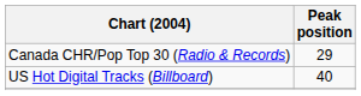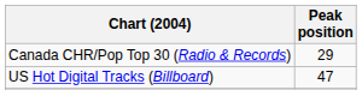 <table class="wikitable">
 <tr>
 <th>Chart (2004)</th>
 <th>Peak <br> position</th>
 </tr>
 <tr>
 <td>Canada CHR/Pop Top 30 (<em><a href='#'>Radio & Records</a></em>)</td>
 <td align="center">29</td>
 </tr>
 <tr>
 <td>US <a href='#'>Hot Digital Tracks</a> (<a href='#'><em>Billboard</em></a>)</td>
-<td align=center>40</td>
+<td align=center>47</td>
 </tr>
 <tr>
 </tr>
 <tr>
 </tr>
 </table>
